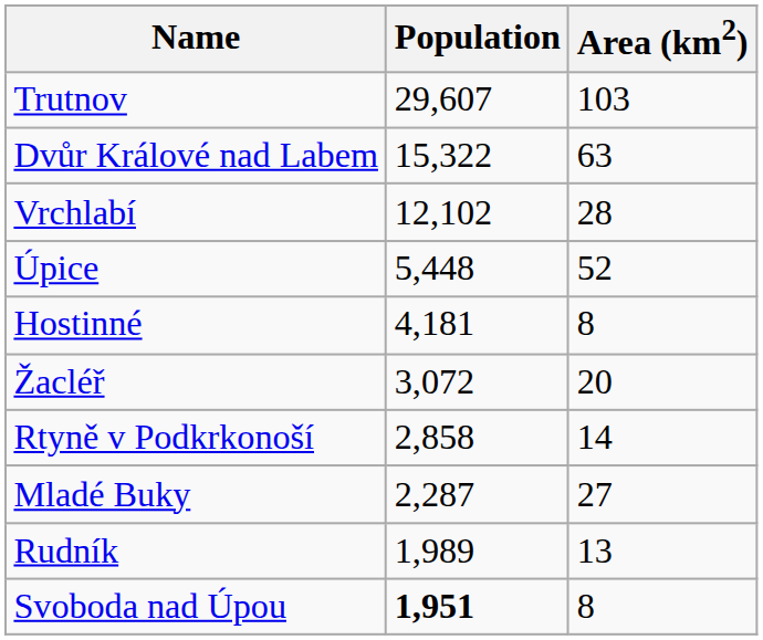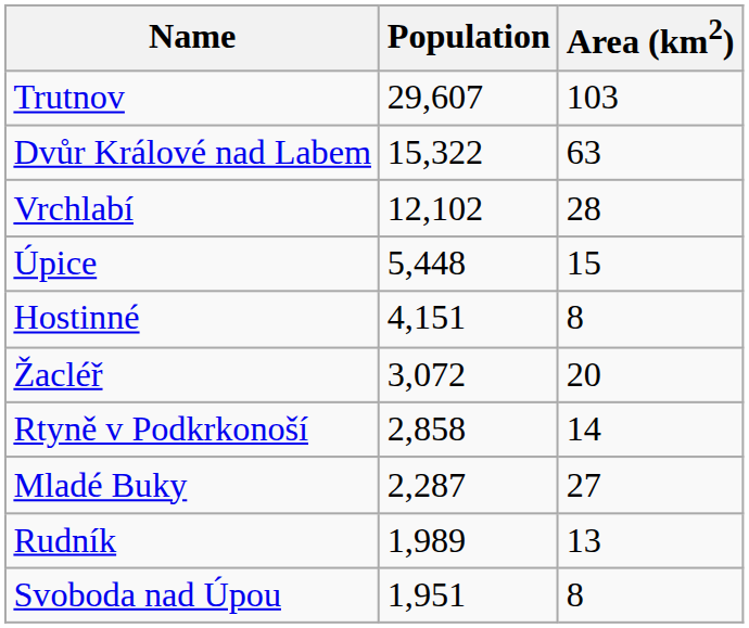 <table class="wikitable sortable">
 <tr>
 <th>Name</th>
 <th>Population</th>
 <th>Area (km<sup>2</sup>)</th>
 </tr>
 <tr>
 <td><a href='#'>Trutnov</a></td>
 <td>29,607</td>
 <td>103</td>
 </tr>
 <tr>
 <td><a href='#'>Dvůr Králové nad Labem</a></td>
 <td>15,322</td>
 <td>63</td>
 </tr>
 <tr>
 <td><a href='#'>Vrchlabí</a></td>
 <td>12,102</td>
 <td>28</td>
 </tr>
 <tr>
 <td><a href='#'>Úpice</a></td>
 <td>5,448</td>
-<td>52</td>
+<td>15</td>
 </tr>
 <tr>
 <td><a href='#'>Hostinné</a></td>
-<td>4,181</td>
+<td>4,151</td>
 <td>8</td>
 </tr>
 <tr>
 <td><a href='#'>Žacléř</a></td>
 <td>3,072</td>
 <td>20</td>
 </tr>
 <tr>
 <td><a href='#'>Rtyně v Podkrkonoší</a></td>
 <td>2,858</td>
 <td>14</td>
 </tr>
 <tr>
 <td><a href='#'>Mladé Buky</a></td>
 <td>2,287</td>
 <td>27</td>
 </tr>
 <tr>
 <td><a href='#'>Rudník</a></td>
 <td>1,989</td>
 <td>13</td>
 </tr>
 <tr>
 <td><a href='#'>Svoboda nad Úpou</a></td>
-<td><strong>1,951</strong></td>
+<td>1,951</td>
 <td>8</td>
 </tr>
 </table>
